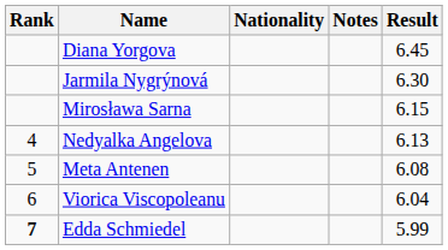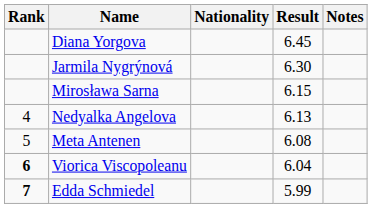 <table class="wikitable sortable" style="text-align:center">
 <tr>
 <th>Rank</th>
 <th>Name</th>
 <th>Nationality</th>
+<th>Result</th>
 <th>Notes</th>
-<th>Result</th>
 </tr>
 <tr>
 <td></td>
 <td align="left"><a href='#'>Diana Yorgova</a></td>
 <td align=left></td>
+<td>6.45</td>
 <td></td>
-<td>6.45</td>
 </tr>
 <tr>
 <td></td>
 <td align="left"><a href='#'>Jarmila Nygrýnová</a></td>
 <td align=left></td>
+<td>6.30</td>
 <td></td>
-<td>6.30</td>
 </tr>
 <tr>
 <td></td>
 <td align="left"><a href='#'>Mirosława Sarna</a></td>
 <td align=left></td>
+<td>6.15</td>
 <td></td>
-<td>6.15</td>
 </tr>
 <tr>
 <td>4</td>
 <td align="left"><a href='#'>Nedyalka Angelova</a></td>
 <td align=left></td>
+<td>6.13</td>
 <td></td>
-<td>6.13</td>
 </tr>
 <tr>
 <td>5</td>
 <td align="left"><a href='#'>Meta Antenen</a></td>
 <td align=left></td>
+<td>6.08</td>
 <td></td>
-<td>6.08</td>
 </tr>
 <tr>
-<td>6</td>
+<td><strong>6</strong></td>
 <td align="left"><a href='#'>Viorica Viscopoleanu</a></td>
 <td align=left></td>
+<td>6.04</td>
 <td></td>
-<td>6.04</td>
 </tr>
 <tr>
 <td><strong>7</strong></td>
 <td align="left"><a href='#'>Edda Schmiedel</a></td>
 <td align=left></td>
+<td>5.99</td>
 <td></td>
-<td>5.99</td>
 </tr>
 </table>
